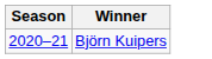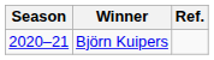 <table class="wikitable">
 <tr>
 <th>Season</th>
 <th>Winner</th>
+<th>Ref.</th>
 </tr>
 <tr>
 <td><a href='#'>2020–21</a></td>
 <td><a href='#'>Björn Kuipers</a></td>
+<td></td>
 </tr>
 </table>
